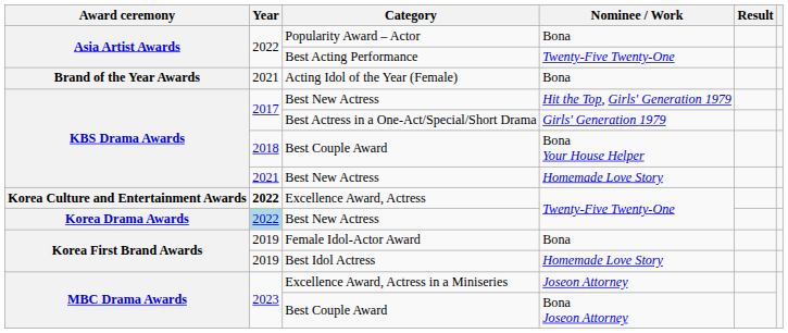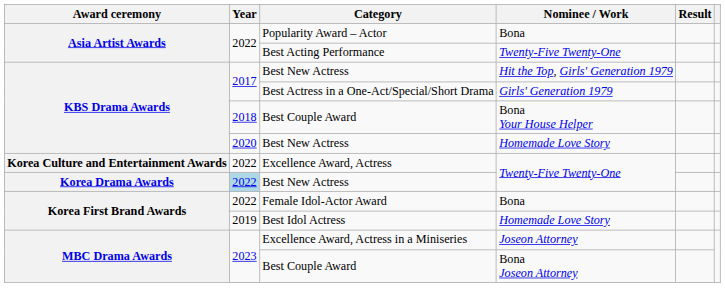 <table class="wikitable plainrowheaders sortable">
 <tr>
 <th scope="col">Award ceremony</th>
 <th scope="col">Year</th>
 <th scope="col">Category</th>
 <th scope="col">Nominee / Work</th>
 <th scope="col">Result</th>
 <th scope="col" class="unsortable"></th>
 </tr>
 <tr>
 <th scope="row" rowspan="2"><a href='#'>Asia Artist Awards</a></th>
 <td rowspan="2" style="text-align:center">2022</td>
 <td>Popularity Award – Actor</td>
 <td>Bona</td>
 <td></td>
 <td style="text-align:center"></td>
 </tr>
 <tr>
 <td>Best Acting Performance</td>
 <td><em><a href='#'>Twenty-Five Twenty-One</a></em></td>
-<td></td>
-<td style="text-align:center"></td>
-</tr>
-<tr>
-<th scope="row">Brand of the Year Awards</th>
-<td style="text-align:center">2021</td>
-<td>Acting Idol of the Year (Female)</td>
-<td>Bona</td>
 <td></td>
 <td style="text-align:center"></td>
 </tr>
 <tr>
 <th scope="row"  rowspan="4"><a href='#'>KBS Drama Awards</a></th>
 <td rowspan="2" style="text-align:center"><a href='#'>2017</a></td>
 <td>Best New Actress</td>
 <td><em><a href='#'>Hit the Top</a></em>, <em><a href='#'>Girls' Generation 1979</a></em></td>
 <td></td>
 <td style="text-align:center"></td>
 </tr>
 <tr>
 <td>Best Actress in a One-Act/Special/Short Drama</td>
 <td><em><a href='#'>Girls' Generation 1979</a></em></td>
 <td></td>
 <td style="text-align:center"></td>
 </tr>
 <tr>
 <td style="text-align:center"><a href='#'>2018</a></td>
 <td>Best Couple Award</td>
 <td>Bona  <br><em><a href='#'>Your House Helper</a></em></td>
 <td></td>
 <td style="text-align:center"></td>
 </tr>
 <tr>
-<td style="text-align:center"><a href='#'>2021</a></td>
+<td style="text-align:center"><a href='#'>2020</a></td>
 <td>Best New Actress</td>
 <td><em><a href='#'>Homemade Love Story</a></em></td>
 <td></td>
 <td style="text-align:center"></td>
 </tr>
 <tr>
 <th scope="row">Korea Culture and Entertainment Awards</th>
-<td style="text-align:center"><strong>2022</strong></td>
+<td style="text-align:center">2022</td>
 <td>Excellence Award, Actress</td>
 <td rowspan="2"><em><a href='#'>Twenty-Five Twenty-One</a></em></td>
 <td></td>
 <td style="text-align:center"></td>
 </tr>
 <tr>
 <th scope="row"><a href='#'>Korea Drama Awards</a></th>
 <td style="background: lightblue; text-align:center"><a href='#'>2022</a></td>
 <td>Best New Actress</td>
 <td></td>
 <td style="text-align:center"></td>
 </tr>
 <tr>
 <th scope="row"  rowspan="2">Korea First Brand Awards</th>
-<td style="text-align:center">2019</td>
+<td style="text-align:center">2022</td>
 <td>Female Idol-Actor Award</td>
 <td>Bona</td>
 <td></td>
 <td style="text-align:center"></td>
 </tr>
 <tr>
 <td style="text-align:center">2019</td>
 <td>Best Idol Actress</td>
 <td><em><a href='#'>Homemade Love Story</a></em></td>
 <td></td>
 <td style="text-align:center"></td>
 </tr>
 <tr>
 <th scope="row"  rowspan="2"><a href='#'>MBC Drama Awards</a></th>
 <td rowspan="2" style="text-align:center"><a href='#'>2023</a></td>
 <td>Excellence Award, Actress in a Miniseries</td>
 <td><em><a href='#'>Joseon Attorney</a></em></td>
 <td></td>
 <td rowspan="2" style="text-align:center"></td>
 </tr>
 <tr>
 <td>Best Couple Award</td>
 <td>Bona  <br><em><a href='#'>Joseon Attorney</a></em></td>
 <td></td>
 </tr>
 </table>
